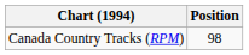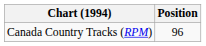 <table class="wikitable sortable">
 <tr>
 <th scope="col">Chart (1994)</th>
 <th scope="col">Position</th>
 </tr>
 <tr>
 <td>Canada Country Tracks (<em><a href='#'>RPM</a></em>)</td>
-<td align="center">98</td>
+<td align="center">96</td>
 </tr>
 </table>
